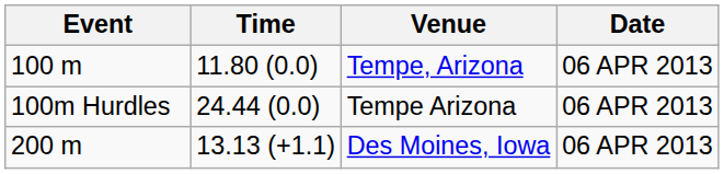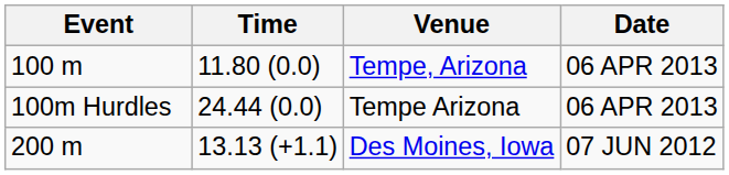 <table class="wikitable">
 <tr>
 <th>Event</th>
 <th>Time</th>
 <th>Venue</th>
 <th>Date</th>
 </tr>
 <tr>
 <td>100 m</td>
 <td>11.80 (0.0)</td>
 <td><a href='#'>Tempe, Arizona</a></td>
 <td>06 APR 2013</td>
 </tr>
 <tr>
 <td>100m Hurdles  </td>
 <td>24.44 (0.0)</td>
 <td>Tempe Arizona</td>
 <td>06 APR 2013</td>
 </tr>
 <tr>
 <td>200 m</td>
 <td>13.13 (+1.1)</td>
 <td><a href='#'>Des Moines, Iowa</a></td>
-<td>06 APR 2013</td>
+<td>07 JUN 2012</td>
 </tr>
 </table>
